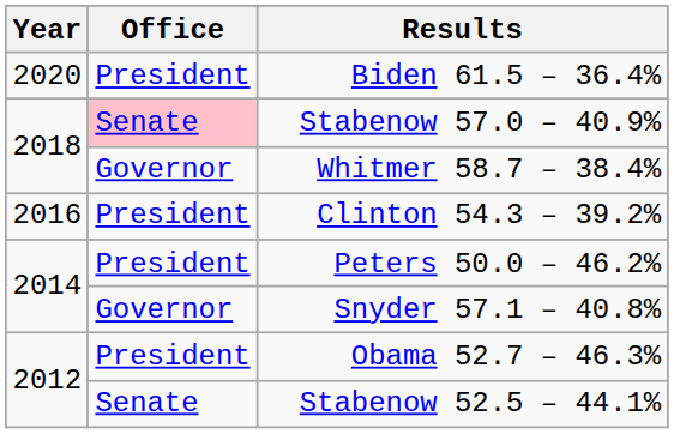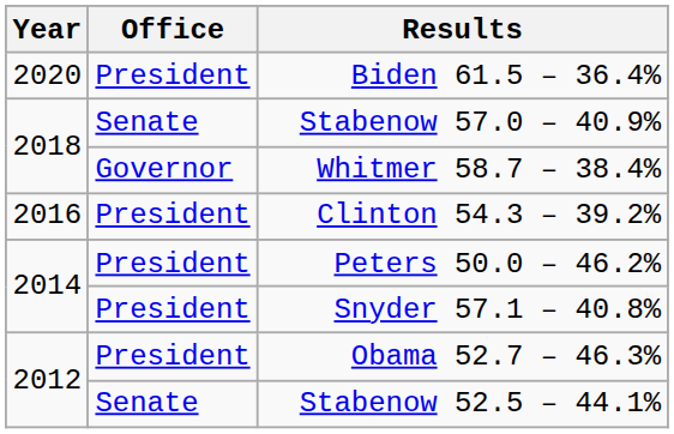 <table class=wikitable>
 <tr>
 <th width="30">Year</th>
 <th width="60">Office</th>
 <th width="180">Results</th>
 </tr>
 <tr>
 <td>2020</td>
 <td><a href='#'>President</a></td>
 <td align="right" ><a href='#'>Biden</a> 61.5 – 36.4%</td>
 </tr>
 <tr>
 <td rowspan="2">2018</td>
-<td style="background: pink;"><a href='#'>Senate</a></td>
+<td><a href='#'>Senate</a></td>
 <td align="right" ><a href='#'>Stabenow</a> 57.0 – 40.9%</td>
 </tr>
 <tr>
 <td><a href='#'>Governor</a></td>
 <td align="right" ><a href='#'>Whitmer</a> 58.7 – 38.4%</td>
 </tr>
 <tr>
 <td>2016</td>
 <td><a href='#'>President</a></td>
 <td align="right" ><a href='#'>Clinton</a> 54.3 – 39.2%</td>
 </tr>
 <tr>
 <td rowspan="2">2014</td>
 <td><a href='#'>President</a></td>
 <td align="right" ><a href='#'>Peters</a> 50.0 – 46.2%</td>
 </tr>
 <tr>
-<td><a href='#'>Governor</a></td>
+<td><a href='#'>President</a></td>
 <td align="right" ><a href='#'>Snyder</a> 57.1 – 40.8%</td>
 </tr>
 <tr>
 <td rowspan="2">2012</td>
 <td><a href='#'>President</a></td>
 <td align="right" ><a href='#'>Obama</a> 52.7 – 46.3%</td>
 </tr>
 <tr>
 <td><a href='#'>Senate</a></td>
 <td align="right" ><a href='#'>Stabenow</a> 52.5 – 44.1%</td>
 </tr>
 </table>
